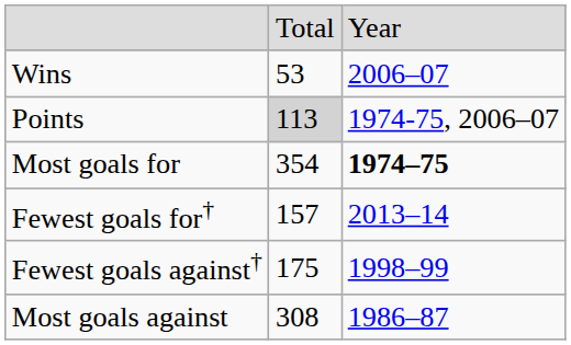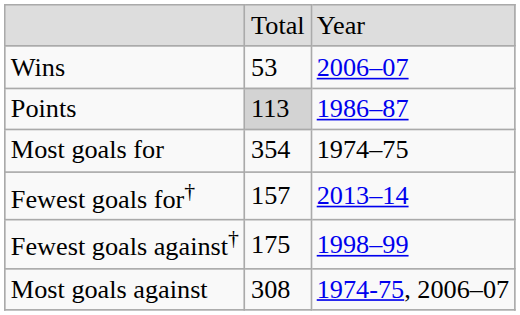 <table class="wikitable">
 <tr bgcolor="#dddddd">
 <td></td>
 <td>Total</td>
 <td>Year</td>
 </tr>
 <tr>
 <td>Wins</td>
 <td>53</td>
 <td><a href='#'>2006–07</a></td>
 </tr>
 <tr>
 <td>Points</td>
 <td style="background: lightgrey;">113</td>
-<td><a href='#'>1974-75</a>, 2006–07</td>
+<td><a href='#'>1986–87</a></td>
 </tr>
 <tr>
 <td>Most goals for</td>
 <td>354</td>
-<td><strong>1974–75</strong></td>
+<td>1974–75</td>
 </tr>
 <tr>
 <td>Fewest goals for<sup>†</sup></td>
 <td>157</td>
 <td><a href='#'>2013–14</a></td>
 </tr>
 <tr>
 <td>Fewest goals against<sup>†</sup></td>
 <td>175</td>
 <td><a href='#'>1998–99</a></td>
 </tr>
 <tr>
 <td>Most goals against</td>
 <td>308</td>
-<td><a href='#'>1986–87</a></td>
+<td><a href='#'>1974-75</a>, 2006–07</td>
 </tr>
 </table>
